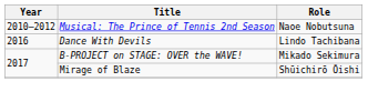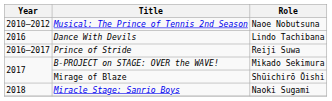 <table class="wikitable">
 <tr>
 <th>Year</th>
 <th>Title</th>
 <th>Role</th>
 </tr>
 <tr>
 <td>2010–2012</td>
 <td><em><a href='#'>Musical: The Prince of Tennis 2nd Season</a></em></td>
 <td>Naoe Nobutsuna</td>
 </tr>
 <tr>
 <td>2016</td>
 <td><em>Dance With Devils</em></td>
 <td>Lindo Tachibana</td>
 </tr>
 <tr>
+<td>2016–2017</td>
+<td><em>Prince of Stride</em></td>
+<td>Reiji Suwa</td>
+</tr>
+<tr>
 <td rowspan="2">2017</td>
 <td><em>B-PROJECT on STAGE: OVER the WAVE!</em></td>
 <td>Mikado Sekimura</td>
 </tr>
 <tr>
 <td>Mirage of Blaze</td>
 <td>Shūichirō Ōishi</td>
 </tr>
 <tr>
+<td>2018</td>
+<td><em><a href='#'>Miracle Stage: Sanrio Boys</a></em></td>
+<td>Naoki Sugami</td>
+</tr>
+<tr>
 </tr>
 </table>
